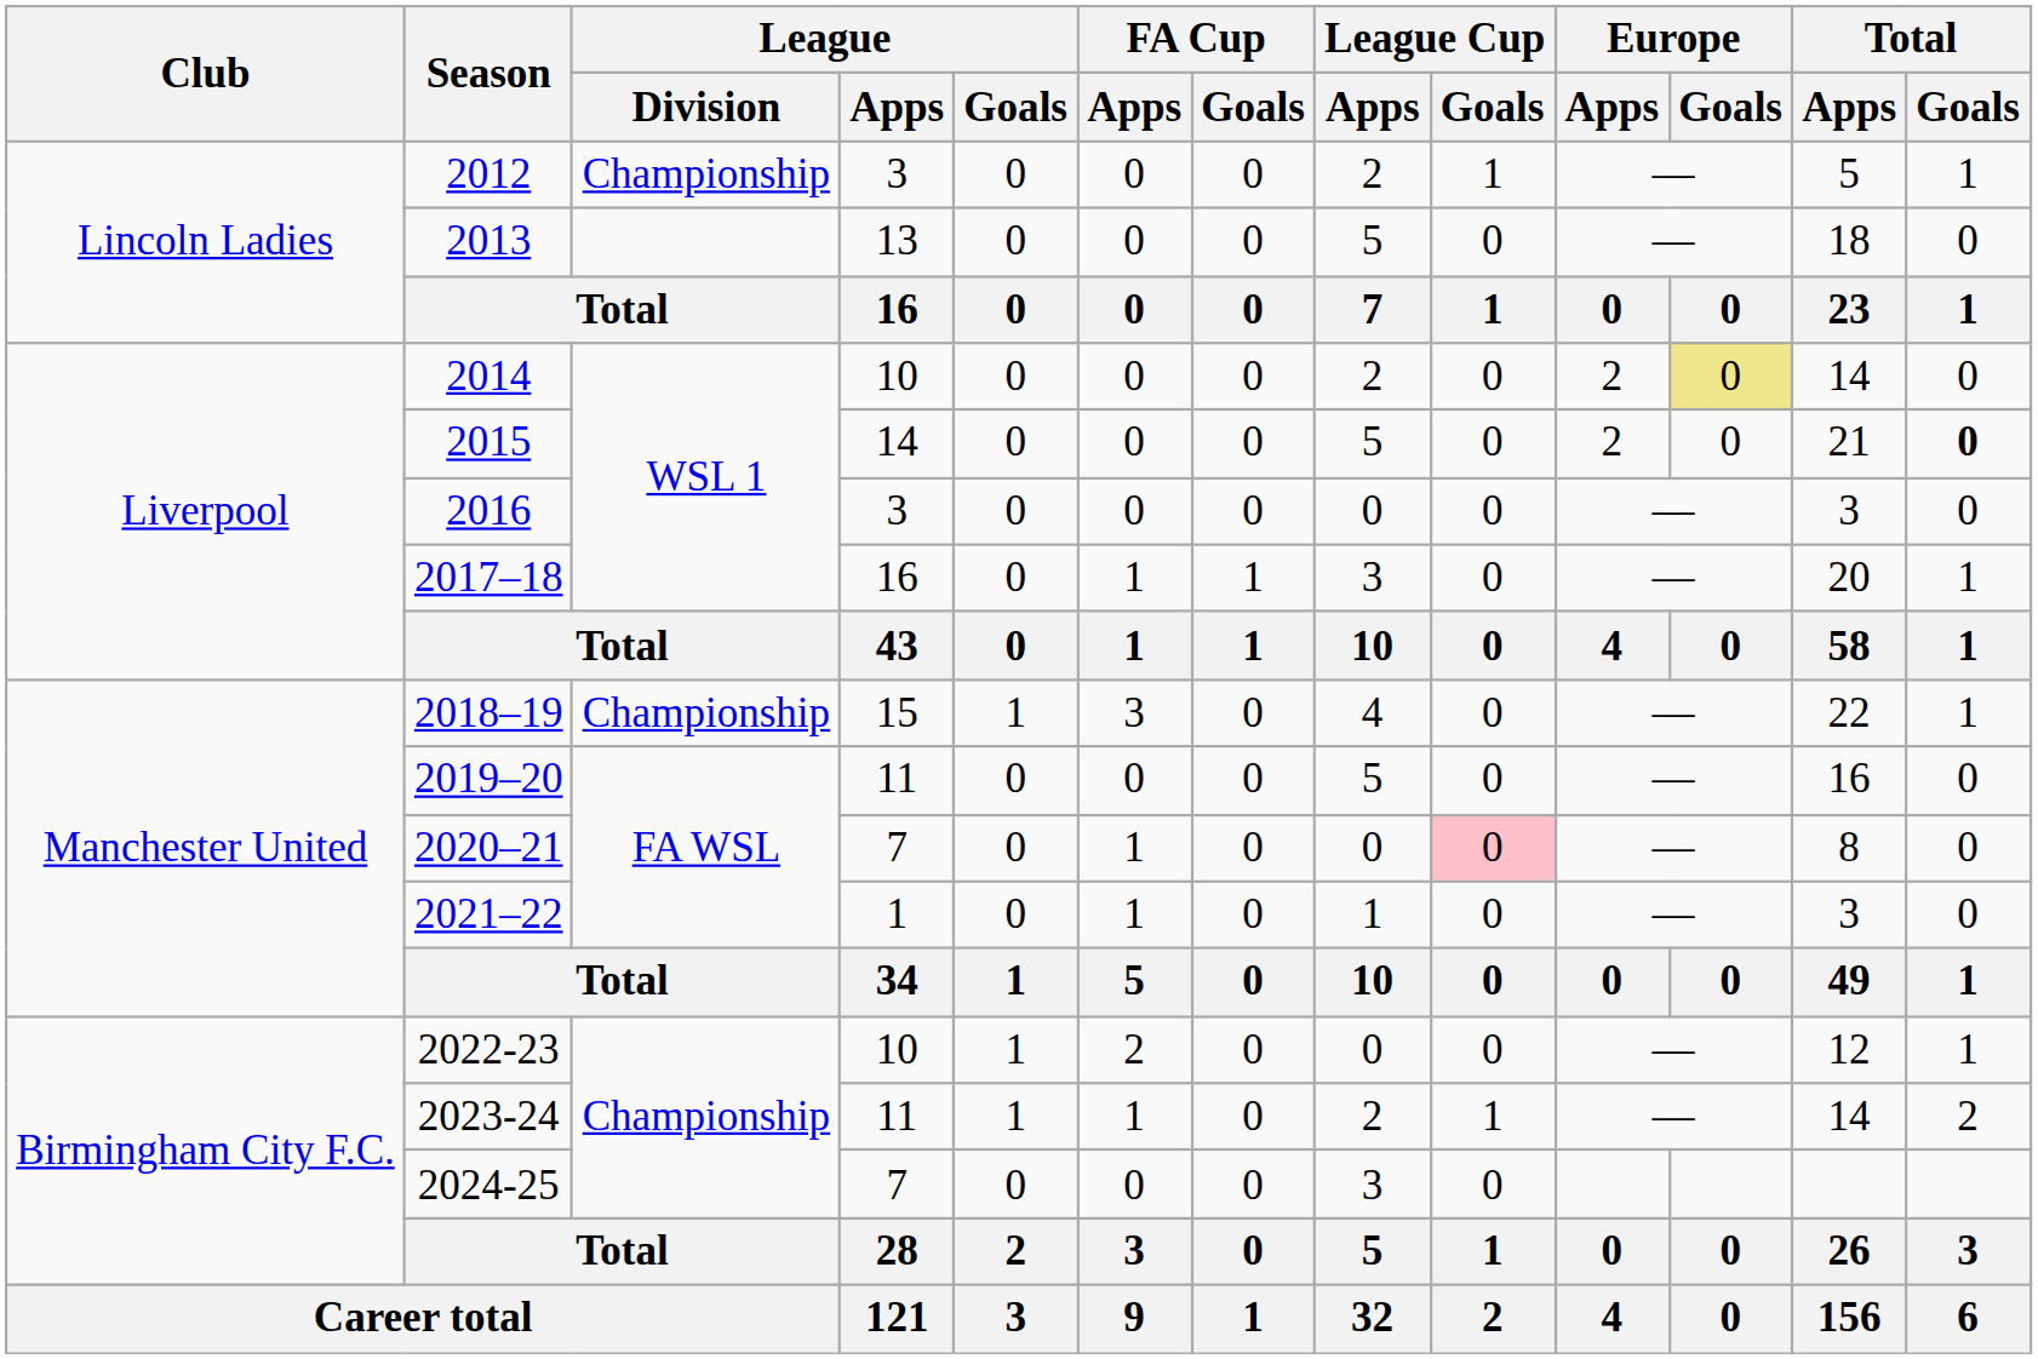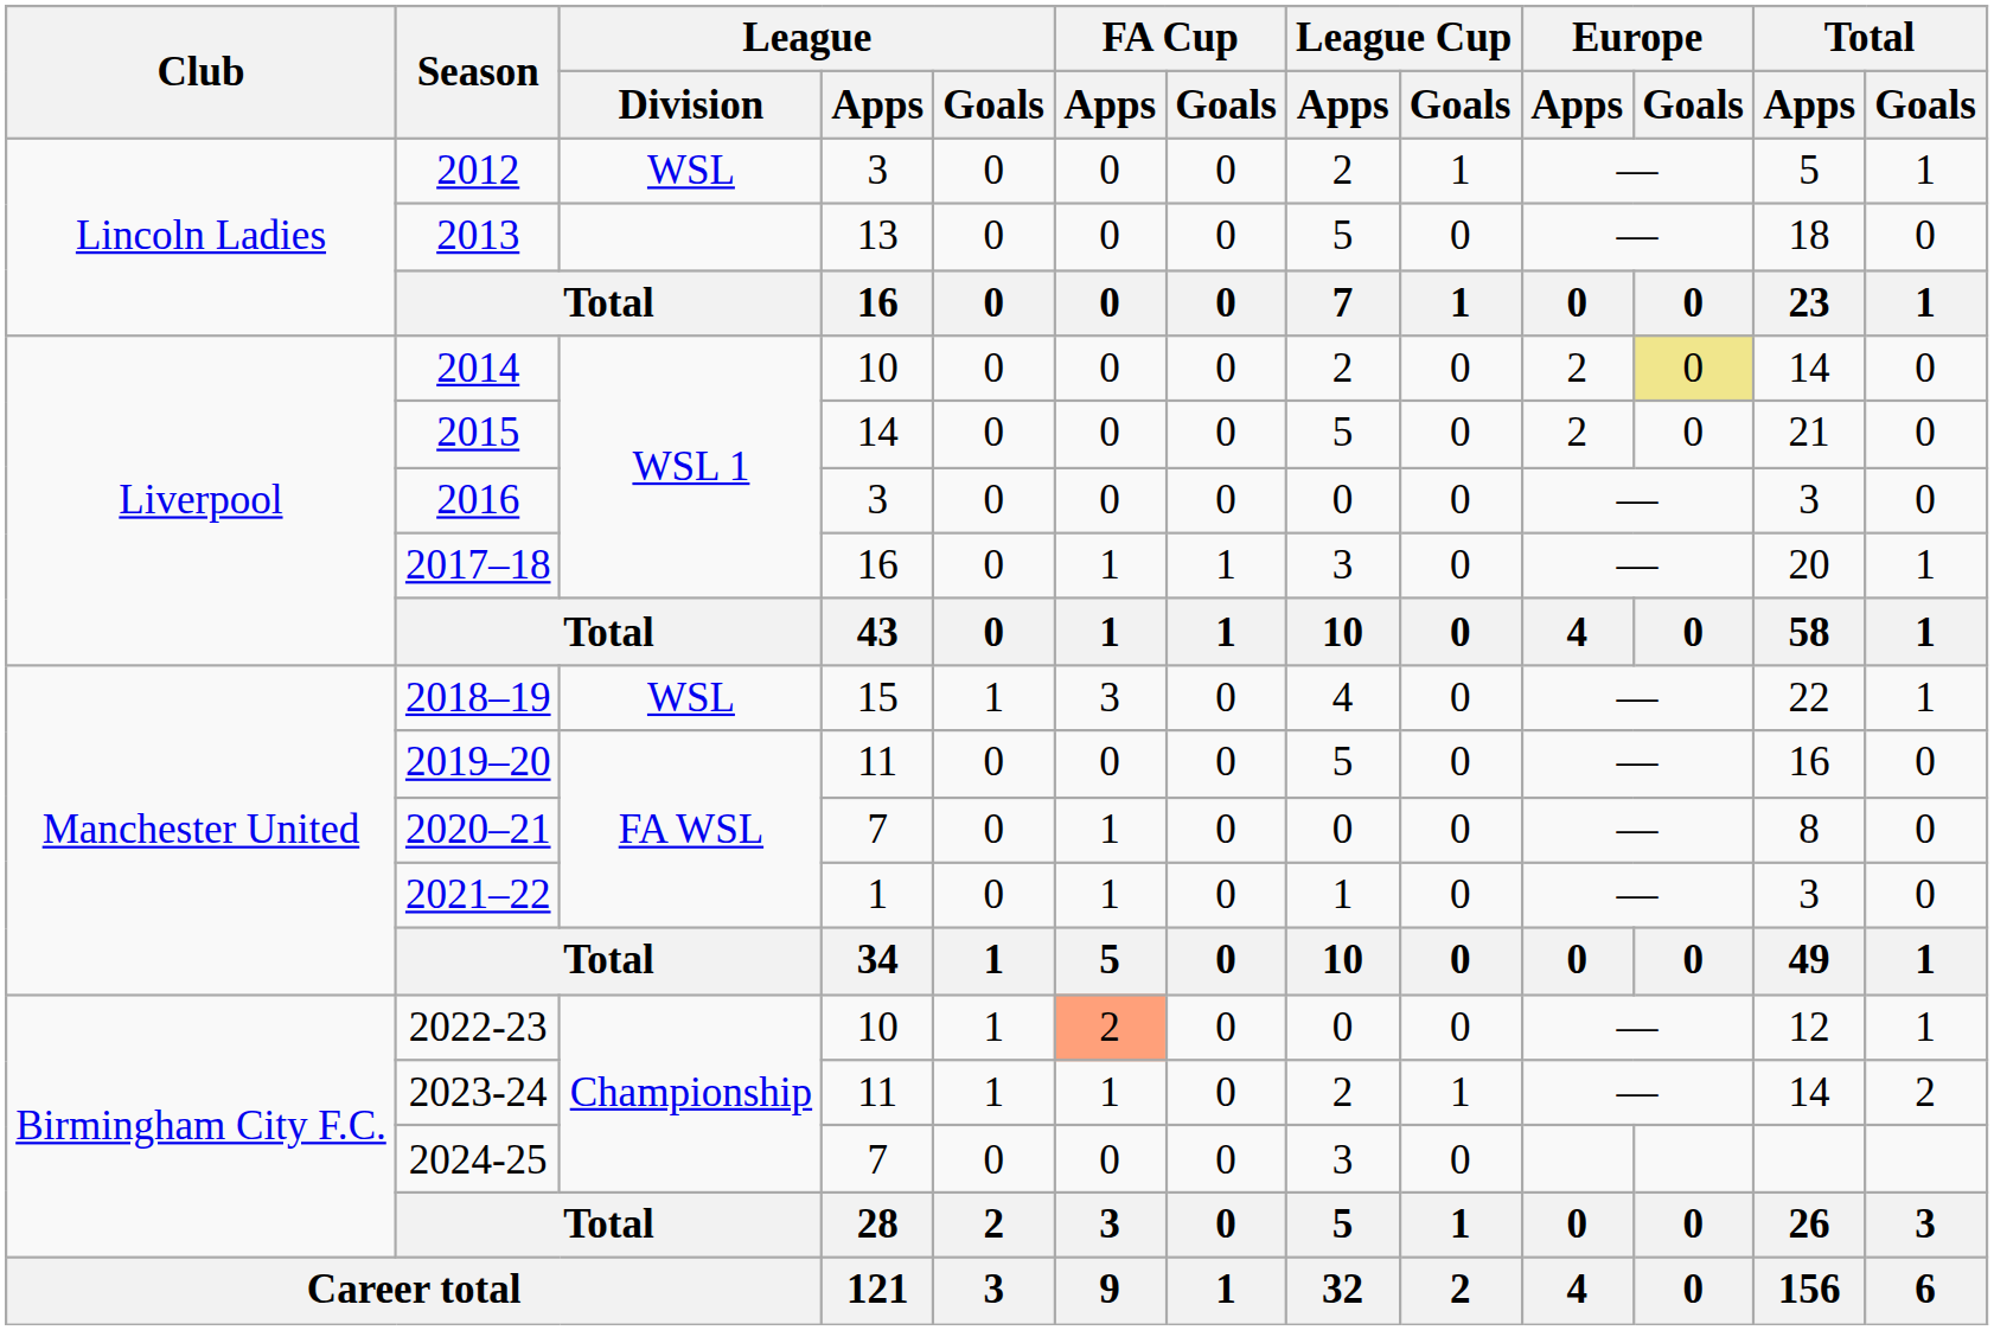 <table class="wikitable" style="text-align:center">
 <tr>
 <th rowspan="2">Club</th>
 <th rowspan="2">Season</th>
 <th colspan="3">League</th>
 <th colspan="2">FA Cup</th>
 <th colspan="2">League Cup</th>
 <th colspan="2">Europe</th>
 <th colspan="2">Total</th>
 </tr>
 <tr>
 <th>Division</th>
 <th>Apps</th>
 <th>Goals</th>
 <th>Apps</th>
 <th>Goals</th>
 <th>Apps</th>
 <th>Goals</th>
 <th>Apps</th>
 <th>Goals</th>
 <th>Apps</th>
 <th>Goals</th>
 </tr>
 <tr>
 <td rowspan="3"><a href='#'>Lincoln Ladies</a></td>
 <td><a href='#'>2012</a></td>
-<td><a href='#'>Championship</a></td>
+<td><a href='#'>WSL</a></td>
 <td>3</td>
 <td>0</td>
 <td>0</td>
 <td>0</td>
 <td>2</td>
 <td>1</td>
 <td colspan="2">—</td>
 <td>5</td>
 <td>1</td>
 </tr>
 <tr>
 <td><a href='#'>2013</a></td>
 <td></td>
 <td>13</td>
 <td>0</td>
 <td>0</td>
 <td>0</td>
 <td>5</td>
 <td>0</td>
 <td colspan="2">—</td>
 <td>18</td>
 <td>0</td>
 </tr>
 <tr>
 <th colspan="2">Total</th>
 <th>16</th>
 <th>0</th>
 <th>0</th>
 <th>0</th>
 <th>7</th>
 <th>1</th>
 <th>0</th>
 <th>0</th>
 <th>23</th>
 <th>1</th>
 </tr>
 <tr>
 <td rowspan="5"><a href='#'>Liverpool</a></td>
 <td><a href='#'>2014</a></td>
 <td rowspan="4"><a href='#'>WSL 1</a></td>
 <td>10</td>
 <td>0</td>
 <td>0</td>
 <td>0</td>
 <td>2</td>
 <td>0</td>
 <td>2</td>
 <td style="background: khaki;">0</td>
 <td>14</td>
 <td>0</td>
 </tr>
 <tr>
 <td><a href='#'>2015</a></td>
 <td>14</td>
 <td>0</td>
 <td>0</td>
 <td>0</td>
 <td>5</td>
 <td>0</td>
 <td>2</td>
 <td>0</td>
 <td>21</td>
-<td><strong>0</strong></td>
+<td>0</td>
 </tr>
 <tr>
 <td><a href='#'>2016</a></td>
 <td>3</td>
 <td>0</td>
 <td>0</td>
 <td>0</td>
 <td>0</td>
 <td>0</td>
 <td colspan="2">—</td>
 <td>3</td>
 <td>0</td>
 </tr>
 <tr>
 <td><a href='#'>2017–18</a></td>
 <td>16</td>
 <td>0</td>
 <td>1</td>
 <td>1</td>
 <td>3</td>
 <td>0</td>
 <td colspan="2">—</td>
 <td>20</td>
 <td>1</td>
 </tr>
 <tr>
 <th colspan="2">Total</th>
 <th>43</th>
 <th>0</th>
 <th>1</th>
 <th>1</th>
 <th>10</th>
 <th>0</th>
 <th>4</th>
 <th>0</th>
 <th>58</th>
 <th>1</th>
 </tr>
 <tr>
 <td rowspan="5"><a href='#'>Manchester United</a></td>
 <td><a href='#'>2018–19</a></td>
-<td><a href='#'>Championship</a></td>
+<td><a href='#'>WSL</a></td>
 <td>15</td>
 <td>1</td>
 <td>3</td>
 <td>0</td>
 <td>4</td>
 <td>0</td>
 <td colspan="2">—</td>
 <td>22</td>
 <td>1</td>
 </tr>
 <tr>
 <td><a href='#'>2019–20</a></td>
 <td rowspan="3"><a href='#'>FA WSL</a></td>
 <td>11</td>
 <td>0</td>
 <td>0</td>
 <td>0</td>
 <td>5</td>
 <td>0</td>
 <td colspan="2">—</td>
 <td>16</td>
 <td>0</td>
 </tr>
 <tr>
 <td><a href='#'>2020–21</a></td>
 <td>7</td>
 <td>0</td>
 <td>1</td>
 <td>0</td>
 <td>0</td>
-<td style="background: pink;">0</td>
+<td>0</td>
 <td colspan="2">—</td>
 <td>8</td>
 <td>0</td>
 </tr>
 <tr>
 <td><a href='#'>2021–22</a></td>
 <td>1</td>
 <td>0</td>
 <td>1</td>
 <td>0</td>
 <td>1</td>
 <td>0</td>
 <td colspan="2">—</td>
 <td>3</td>
 <td>0</td>
 </tr>
 <tr>
 <th colspan="2">Total</th>
 <th>34</th>
 <th>1</th>
 <th>5</th>
 <th>0</th>
 <th>10</th>
 <th>0</th>
 <th>0</th>
 <th>0</th>
 <th>49</th>
 <th>1</th>
 </tr>
 <tr>
 <td rowspan="4"><a href='#'>Birmingham City F.C.</a></td>
 <td>2022-23</td>
 <td rowspan="3"><a href='#'>Championship</a></td>
 <td>10</td>
 <td>1</td>
-<td>2</td>
+<td style="background: lightsalmon;">2</td>
 <td>0</td>
 <td>0</td>
 <td>0</td>
 <td colspan="2">—</td>
 <td>12</td>
 <td>1</td>
 </tr>
 <tr>
 <td>2023-24</td>
 <td>11</td>
 <td>1</td>
 <td>1</td>
 <td>0</td>
 <td>2</td>
 <td>1</td>
 <td colspan="2">—</td>
 <td>14</td>
 <td>2</td>
 </tr>
 <tr>
 <td>2024-25</td>
 <td>7</td>
 <td>0</td>
 <td>0</td>
 <td>0</td>
 <td>3</td>
 <td>0</td>
 <td></td>
 <td></td>
 <td></td>
 <td></td>
 </tr>
 <tr>
 <th colspan="2">Total</th>
 <th>28</th>
 <th>2</th>
 <th>3</th>
 <th>0</th>
 <th>5</th>
 <th>1</th>
 <th>0</th>
 <th>0</th>
 <th>26</th>
 <th>3</th>
 </tr>
 <tr>
 <th colspan="3">Career total</th>
 <th>121</th>
 <th>3</th>
 <th>9</th>
 <th>1</th>
 <th>32</th>
 <th>2</th>
 <th>4</th>
 <th>0</th>
 <th>156</th>
 <th>6</th>
 </tr>
 </table>
